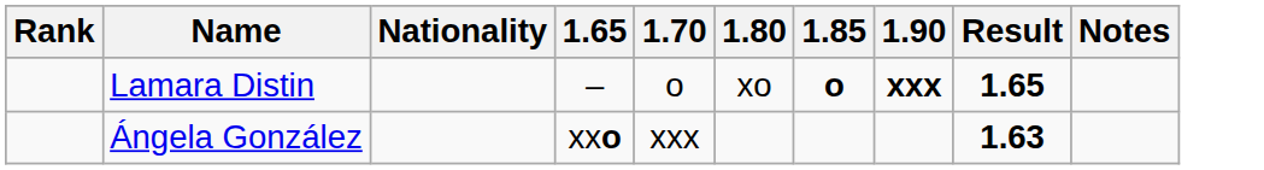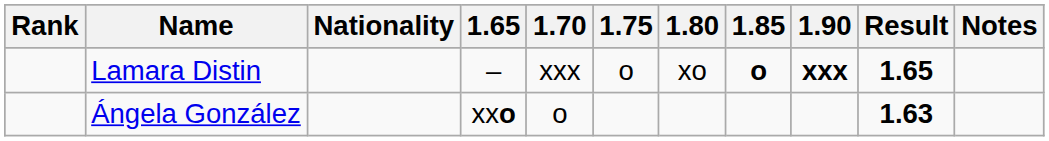 <table class="wikitable sortable" style="text-align:center">
 <tr>
 <th>Rank</th>
 <th>Name</th>
 <th>Nationality</th>
 <th>1.65</th>
 <th>1.70</th>
+<th>1.75</th>
 <th>1.80</th>
 <th>1.85</th>
 <th>1.90</th>
 <th>Result</th>
 <th>Notes</th>
 </tr>
 <tr>
 <td></td>
 <td align=left><a href='#'>Lamara Distin</a></td>
 <td align=left></td>
 <td>–</td>
+<td>xxx</td>
 <td>o</td>
 <td>xo</td>
 <td><strong>o</strong></td>
 <td><strong>xxx</strong></td>
 <td><strong>1.65</strong></td>
 <td></td>
 </tr>
 <tr>
 <td></td>
 <td align=left><a href='#'>Ángela González</a></td>
 <td align=left></td>
 <td>xx<strong>o</strong></td>
-<td>xxx</td>
+<td>o</td>
+<td></td>
 <td></td>
 <td></td>
 <td></td>
 <td><strong>1.63</strong></td>
 <td></td>
 </tr>
 </table>
